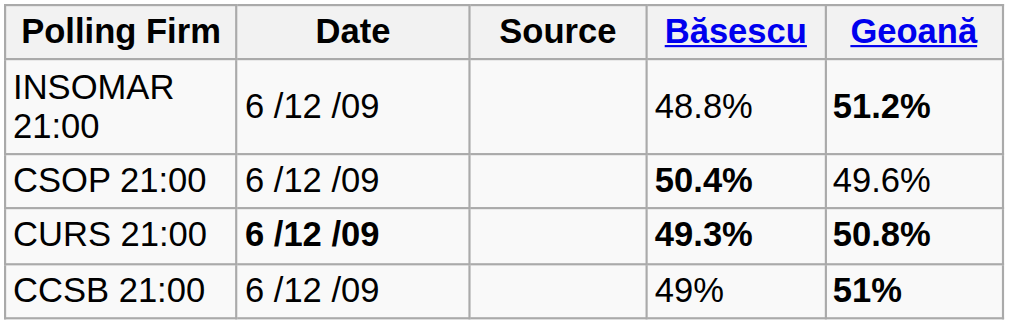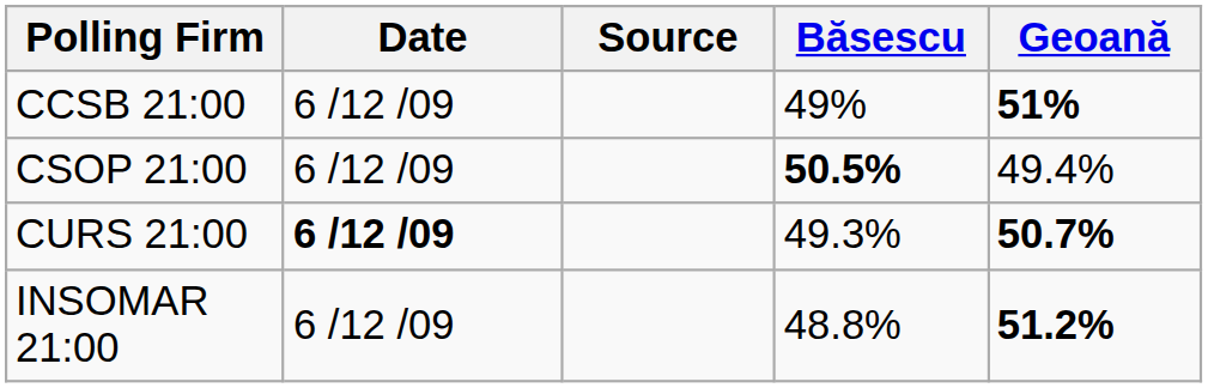 <table class="wikitable">
 <tr style="background:#e9e9e9;">
 <th style="width:100px;">Polling Firm</th>
 <th style="width:100px;">Date</th>
 <th width=75px>Source</th>
 <th width=75px><strong><a href='#'>Băsescu</a></strong></th>
 <th width=75px><strong><a href='#'>Geoană</a></strong></th>
 </tr>
 <tr>
+<td>CCSB 21:00</td>
+<td>6 /12 /09</td>
+<td></td>
+<td>49%</td>
+<td><strong>51%</strong></td>
+</tr>
+<tr>
+<td>CSOP 21:00</td>
+<td>6 /12 /09</td>
+<td></td>
+<td><strong>50.5%</strong></td>
+<td>49.4%</td>
+</tr>
+<tr>
+<td>CURS 21:00</td>
+<td><strong>6 /12 /09</strong></td>
+<td></td>
+<td>49.3%</td>
+<td><strong>50.7%</strong></td>
+</tr>
+<tr>
 <td>INSOMAR 21:00</td>
 <td>6 /12 /09</td>
 <td></td>
 <td>48.8%</td>
 <td><strong>51.2%</strong></td>
 </tr>
-<tr>
-<td>CSOP 21:00</td>
-<td>6 /12 /09</td>
-<td></td>
-<td><strong>50.4%</strong></td>
-<td>49.6%</td>
-</tr>
-<tr>
-<td>CURS 21:00</td>
-<td><strong>6 /12 /09</strong></td>
-<td></td>
-<td><strong>49.3%</strong></td>
-<td><strong>50.8%</strong></td>
-</tr>
-<tr>
-<td>CCSB 21:00</td>
-<td>6 /12 /09</td>
-<td></td>
-<td>49%</td>
-<td><strong>51%</strong></td>
-</tr>
 </table>
